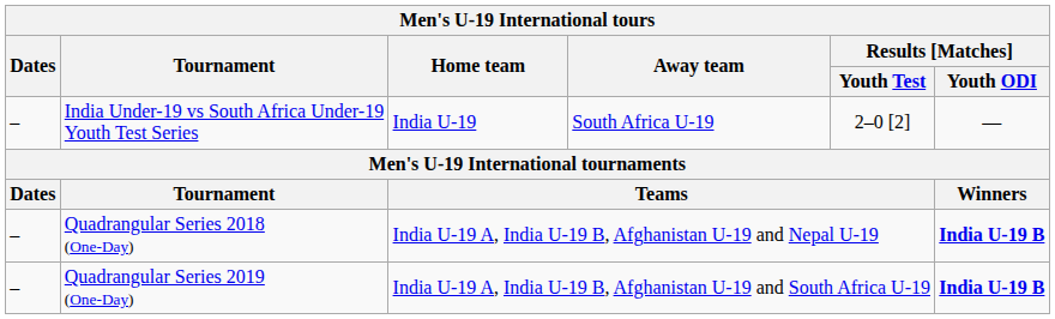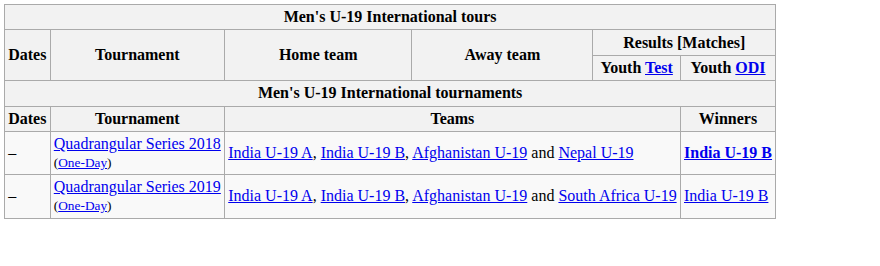 <table class="wikitable" style="text-align:center; white-space:nowrap">
 <tr>
 <th colspan=6>Men's U-19 International tours</th>
 </tr>
 <tr>
 <th rowspan=2>Dates</th>
 <th rowspan=2>Tournament</th>
 <th rowspan=2>Home team</th>
 <th rowspan=2>Away team</th>
 <th colspan=2>Results [Matches]</th>
 </tr>
 <tr>
 <th width=80>Youth <a href='#'>Test</a></th>
 <th width=80>Youth <a href='#'>ODI</a></th>
-</tr>
-<tr>
-<td style="text-align:left">–<br></td>
-<td style="text-align:left"><a href='#'>India Under-19 vs South Africa Under-19 <br>Youth Test Series</a></td>
-<td style="text-align:left"> <a href='#'>India U-19</a></td>
-<td style="text-align:left"> <a href='#'>South Africa U-19</a></td>
-<td>2–0 [2]</td>
-<td>—</td>
 </tr>
 <tr>
 <th colspan=6>Men's U-19 International tournaments</th>
 </tr>
 <tr>
 <th>Dates</th>
 <th>Tournament</th>
 <th colspan=3>Teams</th>
 <th colspan=1>Winners</th>
 </tr>
 <tr>
 <td style="text-align:left">–<br></td>
 <td style="text-align:left"><a href='#'>Quadrangular Series 2018</a><br><small>(<a href='#'>One-Day</a>)</small></td>
 <td style="text-align:left" colspan=3> <a href='#'>India U-19 A</a>,  <a href='#'>India U-19 B</a>, <a href='#'>Afghanistan U-19</a> and  <a href='#'>Nepal U-19</a></td>
 <td style="text-align:left"><strong> <a href='#'>India U-19 B</a></strong></td>
 </tr>
 <tr>
 <td style="text-align:left">–<br></td>
 <td style="text-align:left"><a href='#'>Quadrangular Series 2019</a><br><small>(<a href='#'>One-Day</a>)</small></td>
 <td style="text-align:left" colspan=3> <a href='#'>India U-19 A</a>,  <a href='#'>India U-19 B</a>, <a href='#'>Afghanistan U-19</a> and  <a href='#'>South Africa U-19</a></td>
-<td style="text-align:left"><strong> <a href='#'>India U-19 B</a></strong></td>
+<td style="text-align:left"> <a href='#'>India U-19 B</a></td>
 </tr>
 </table>
